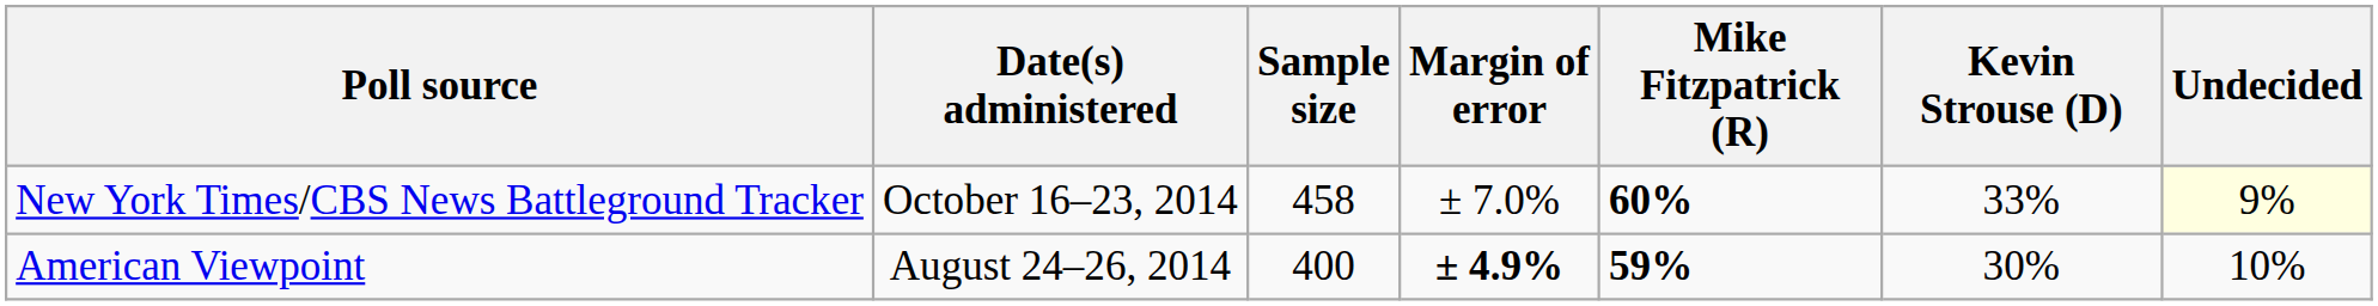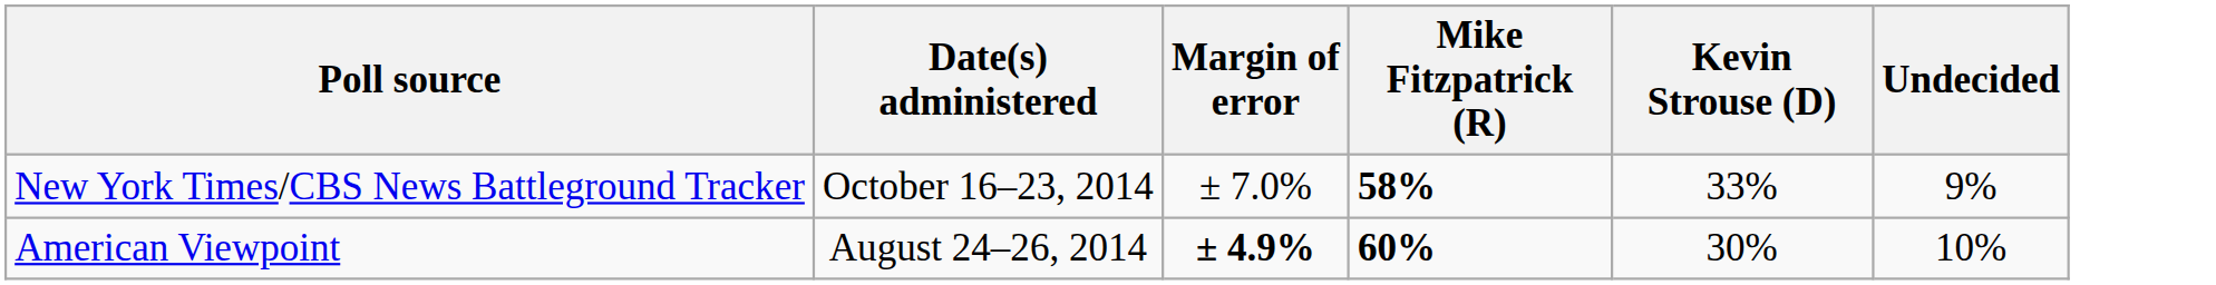 <table class="wikitable">
 <tr>
 <th>Poll source</th>
 <th>Date(s)<br>administered</th>
-<th>Sample<br>size</th>
 <th>Margin of<br>error</th>
 <th style="width:100px;">Mike<br>Fitzpatrick (R)</th>
 <th style="width:100px;">Kevin<br>Strouse (D)</th>
 <th>Undecided</th>
 </tr>
 <tr>
 <td><a href='#'>New York Times</a>/<a href='#'>CBS News Battleground Tracker</a></td>
 <td align=center>October 16–23, 2014</td>
-<td align=center>458</td>
 <td align=center>± 7.0%</td>
-<td><strong>60%</strong></td>
+<td><strong>58%</strong></td>
 <td align=center>33%</td>
-<td align=center style="background: lightyellow;">9%</td>
+<td align=center>9%</td>
 </tr>
 <tr>
 <td><a href='#'>American Viewpoint</a></td>
 <td align=center>August 24–26, 2014</td>
-<td align=center>400</td>
 <td align=center><strong>± 4.9%</strong></td>
-<td><strong>59%</strong></td>
+<td><strong>60%</strong></td>
 <td align=center>30%</td>
 <td align=center>10%</td>
 </tr>
 </table>
